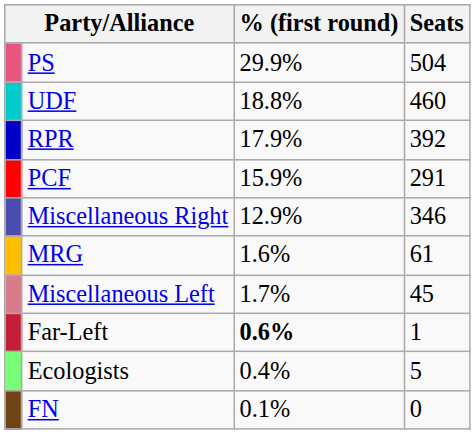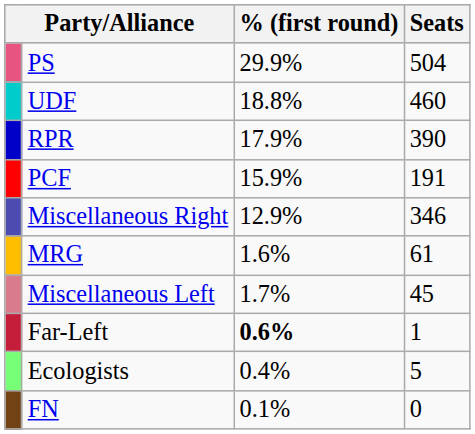 <table class="wikitable">
 <tr bgcolor=lightgrey>
 <th colspan=2>Party/Alliance</th>
 <th>% (first round)</th>
 <th>Seats</th>
 </tr>
 <tr>
 <td bgcolor="#E75480"> </td>
 <td><a href='#'>PS</a></td>
 <td>29.9%</td>
 <td>504</td>
 </tr>
 <tr>
 <td bgcolor="#00CCCC"></td>
 <td><a href='#'>UDF</a></td>
 <td>18.8%</td>
 <td>460</td>
 </tr>
 <tr>
 <td bgcolor="#0000C8"> </td>
 <td><a href='#'>RPR</a></td>
 <td>17.9%</td>
-<td>392</td>
+<td>390</td>
 </tr>
 <tr>
 <td bgcolor="#FF0000"></td>
 <td><a href='#'>PCF</a></td>
 <td>15.9%</td>
-<td>291</td>
+<td>191</td>
 </tr>
 <tr>
 <td bgcolor="#4C4CB0"></td>
 <td><a href='#'>Miscellaneous Right</a></td>
 <td>12.9%</td>
 <td>346</td>
 </tr>
 <tr>
 <td bgcolor="#FFBF00"></td>
 <td><a href='#'>MRG</a></td>
 <td>1.6%</td>
 <td>61</td>
 </tr>
 <tr>
 <td bgcolor="#DA7B8B"></td>
 <td><a href='#'>Miscellaneous Left</a></td>
 <td>1.7%</td>
 <td>45</td>
 </tr>
 <tr>
 <td bgcolor="#C41E3A"></td>
 <td>Far-Left</td>
 <td><strong>0.6%</strong></td>
 <td>1</td>
 </tr>
 <tr>
 <td bgcolor="#77ff77"></td>
 <td>Ecologists</td>
 <td>0.4%</td>
 <td>5</td>
 </tr>
 <tr>
 <td bgcolor="#704214"></td>
 <td><a href='#'>FN</a></td>
 <td>0.1%</td>
 <td>0</td>
 </tr>
 </table>
